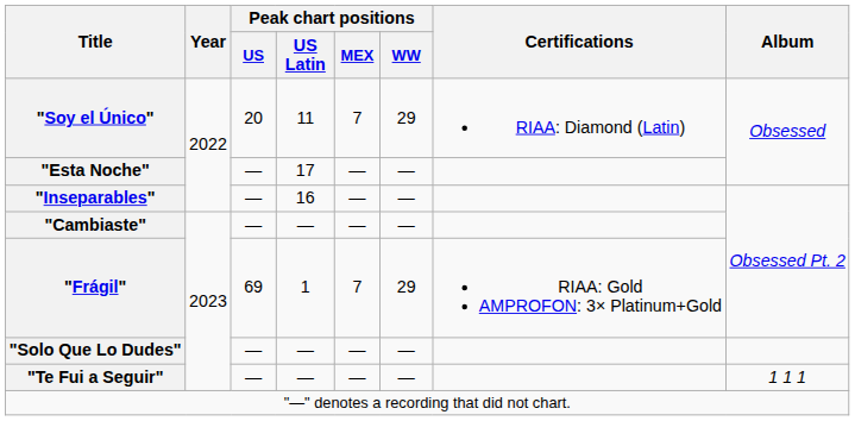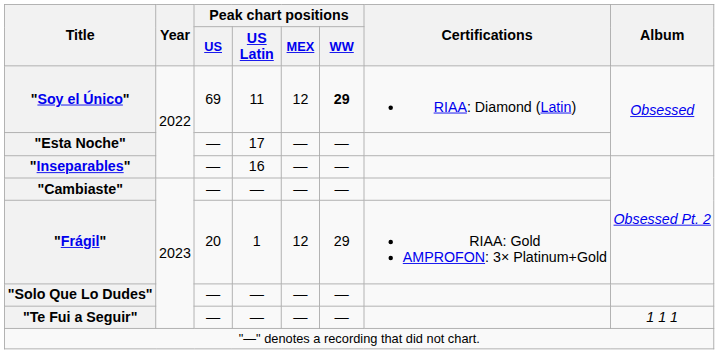 <table class="wikitable plainrowheaders" style="text-align:center;">
 <tr>
 <th scope="col" rowspan="2">Title</th>
 <th scope="col" rowspan="2">Year</th>
 <th scope="col" colspan="4">Peak chart positions</th>
 <th scope="col" rowspan="2">Certifications</th>
 <th scope="col" rowspan="2">Album</th>
 </tr>
 <tr>
 <th scope="col" style="width:2.5em;font-size:90%;"><a href='#'>US</a><br></th>
 <th scope="col" style="width:3em;"><a href='#'>US<br>Latin</a><br></th>
 <th scope="col" style="width:2.5em;font-size:90%;"><a href='#'>MEX</a><br></th>
 <th scope="col" style="width:3em;font-size:90%;"><a href='#'>WW</a><br></th>
 </tr>
 <tr>
 <th scope="row">"<a href='#'>Soy el Único</a>"</th>
 <td rowspan="3">2022</td>
-<td>20</td>
+<td>69</td>
 <td>11</td>
-<td>7</td>
-<td>29</td>
+<td>12</td>
+<td><strong>29</strong></td>
 <td><br><ul><li><a href='#'>RIAA</a>: Diamond (<a href='#'>Latin</a>)</li></ul></td>
 <td rowspan="2"><em><a href='#'>Obsessed</a></em></td>
 </tr>
 <tr>
 <th scope="row">"Esta Noche"</th>
 <td>—</td>
 <td>17</td>
 <td>—</td>
 <td>—</td>
 <td></td>
 </tr>
 <tr>
 <th scope="row">"<a href='#'>Inseparables</a>"<br></th>
 <td>—</td>
 <td>16</td>
 <td>—</td>
 <td>—</td>
 <td></td>
 <td rowspan="3"><em><a href='#'>Obsessed Pt. 2</a></em></td>
 </tr>
 <tr>
 <th scope="row">"Cambiaste"</th>
 <td rowspan="4">2023</td>
 <td>—</td>
 <td>—</td>
 <td>—</td>
 <td>—</td>
 <td></td>
 </tr>
 <tr>
 <th scope="row">"<a href='#'>Frágil</a>"<br></th>
-<td>69</td>
+<td>20</td>
 <td>1</td>
-<td>7</td>
+<td>12</td>
 <td>29</td>
 <td><br><ul><li>RIAA: Gold</li><li><a href='#'>AMPROFON</a>: 3× Platinum+Gold</li></ul></td>
 </tr>
 <tr>
 <th scope="row">"Solo Que Lo Dudes"<br></th>
 <td>—</td>
 <td>—</td>
 <td>—</td>
 <td>—</td>
 <td></td>
 <td></td>
 </tr>
 <tr>
 <th scope="row">"Te Fui a Seguir"<br></th>
 <td>—</td>
 <td>—</td>
 <td>—</td>
 <td>—</td>
 <td></td>
 <td><em>1 1 1</em></td>
 </tr>
 <tr>
 <td colspan="11" style="font-size:90%">"—" denotes a recording that did not chart.</td>
 </tr>
 </table>
